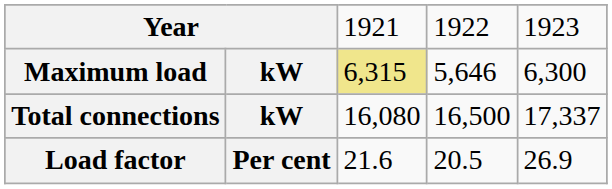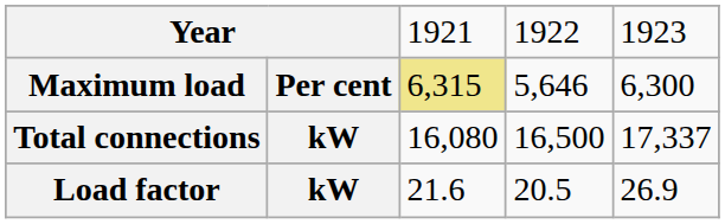 <table class="wikitable">
 <tr>
 <th colspan="2">Year</th>
 <td>1921</td>
 <td>1922</td>
 <td>1923</td>
 </tr>
 <tr>
 <th>Maximum load</th>
-<th>kW</th>
+<th>Per cent</th>
 <td style="background: khaki;">6,315</td>
 <td>5,646</td>
 <td>6,300</td>
 </tr>
 <tr>
 <th>Total connections</th>
 <th>kW</th>
 <td>16,080</td>
 <td>16,500</td>
 <td>17,337</td>
 </tr>
 <tr>
 <th>Load factor</th>
-<th>Per cent</th>
+<th>kW</th>
 <td>21.6</td>
 <td>20.5</td>
 <td>26.9</td>
 </tr>
 </table>
